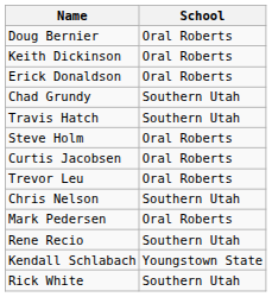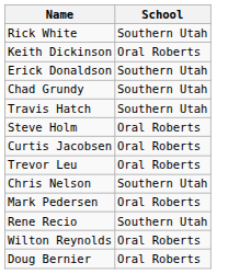 <table class=wikitable>
 <tr>
 <th>Name</th>
 <th>School</th>
 </tr>
 <tr>
-<td>Doug Bernier</td>
-<td>Oral Roberts</td>
+<td>Rick White</td>
+<td>Southern Utah</td>
 </tr>
 <tr>
 <td>Keith Dickinson</td>
 <td>Oral Roberts</td>
 </tr>
 <tr>
 <td>Erick Donaldson</td>
-<td>Oral Roberts</td>
+<td>Southern Utah</td>
 </tr>
 <tr>
 <td>Chad Grundy</td>
 <td>Southern Utah</td>
 </tr>
 <tr>
 <td>Travis Hatch</td>
 <td>Southern Utah</td>
 </tr>
 <tr>
 <td>Steve Holm</td>
 <td>Oral Roberts</td>
 </tr>
 <tr>
 <td>Curtis Jacobsen</td>
 <td>Oral Roberts</td>
 </tr>
 <tr>
 <td>Trevor Leu</td>
 <td>Oral Roberts</td>
 </tr>
 <tr>
 <td>Chris Nelson</td>
 <td>Southern Utah</td>
 </tr>
 <tr>
 <td>Mark Pedersen</td>
 <td>Oral Roberts</td>
 </tr>
 <tr>
 <td>Rene Recio</td>
 <td>Southern Utah</td>
 </tr>
 <tr>
-<td>Kendall Schlabach</td>
-<td>Youngstown State</td>
+<td>Wilton Reynolds</td>
+<td>Oral Roberts</td>
 </tr>
 <tr>
-<td>Rick White</td>
-<td>Southern Utah</td>
+<td>Doug Bernier</td>
+<td>Oral Roberts</td>
 </tr>
 </table>
